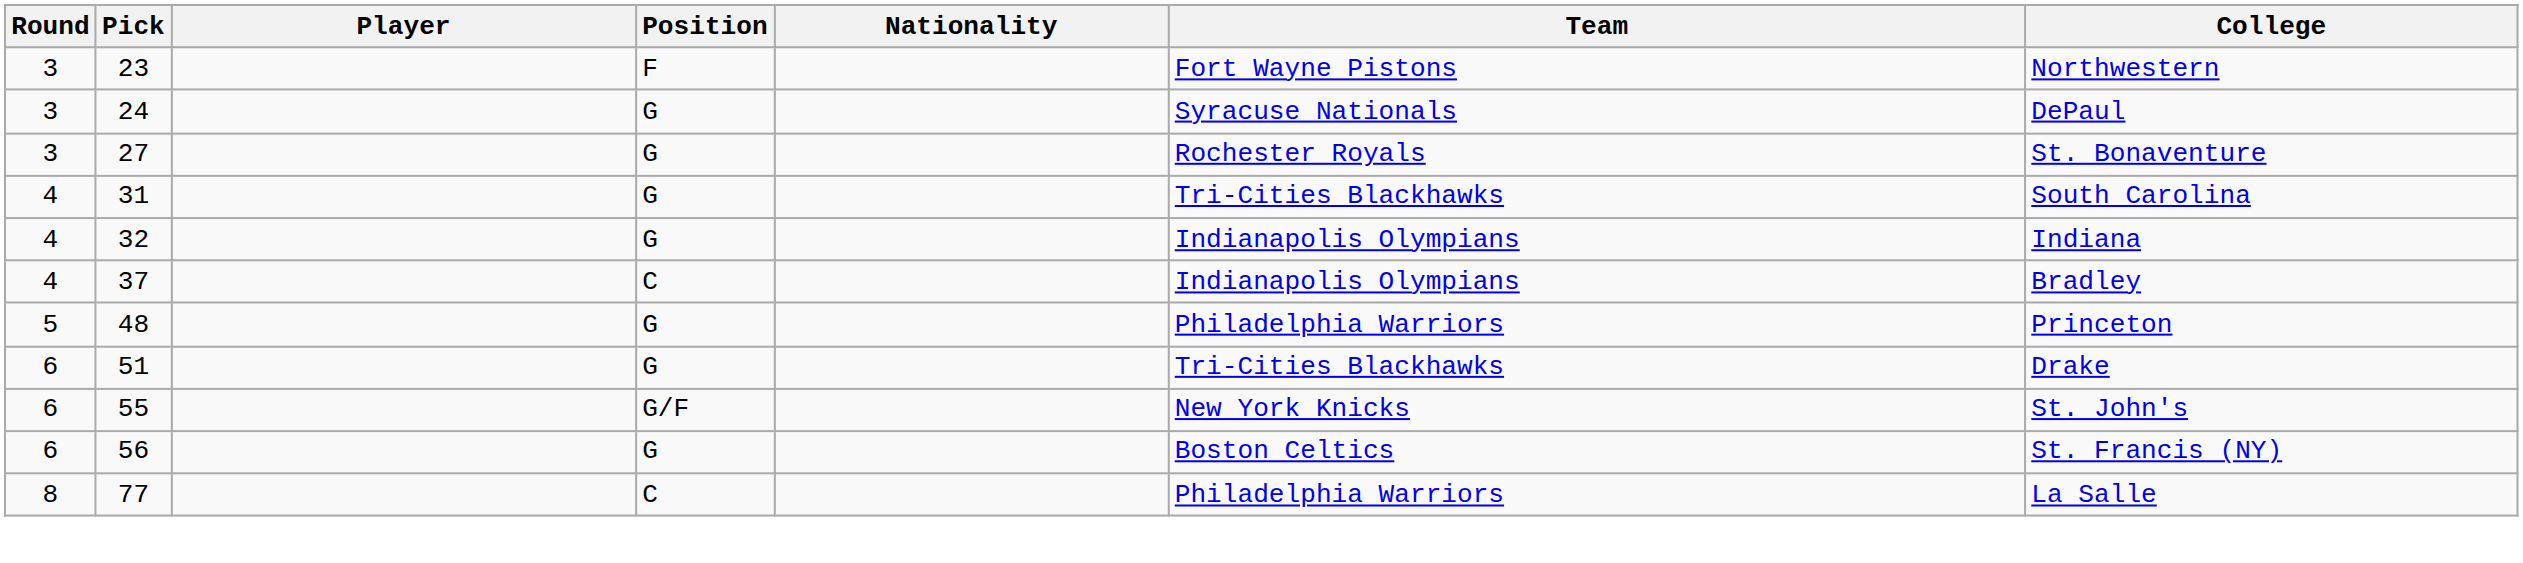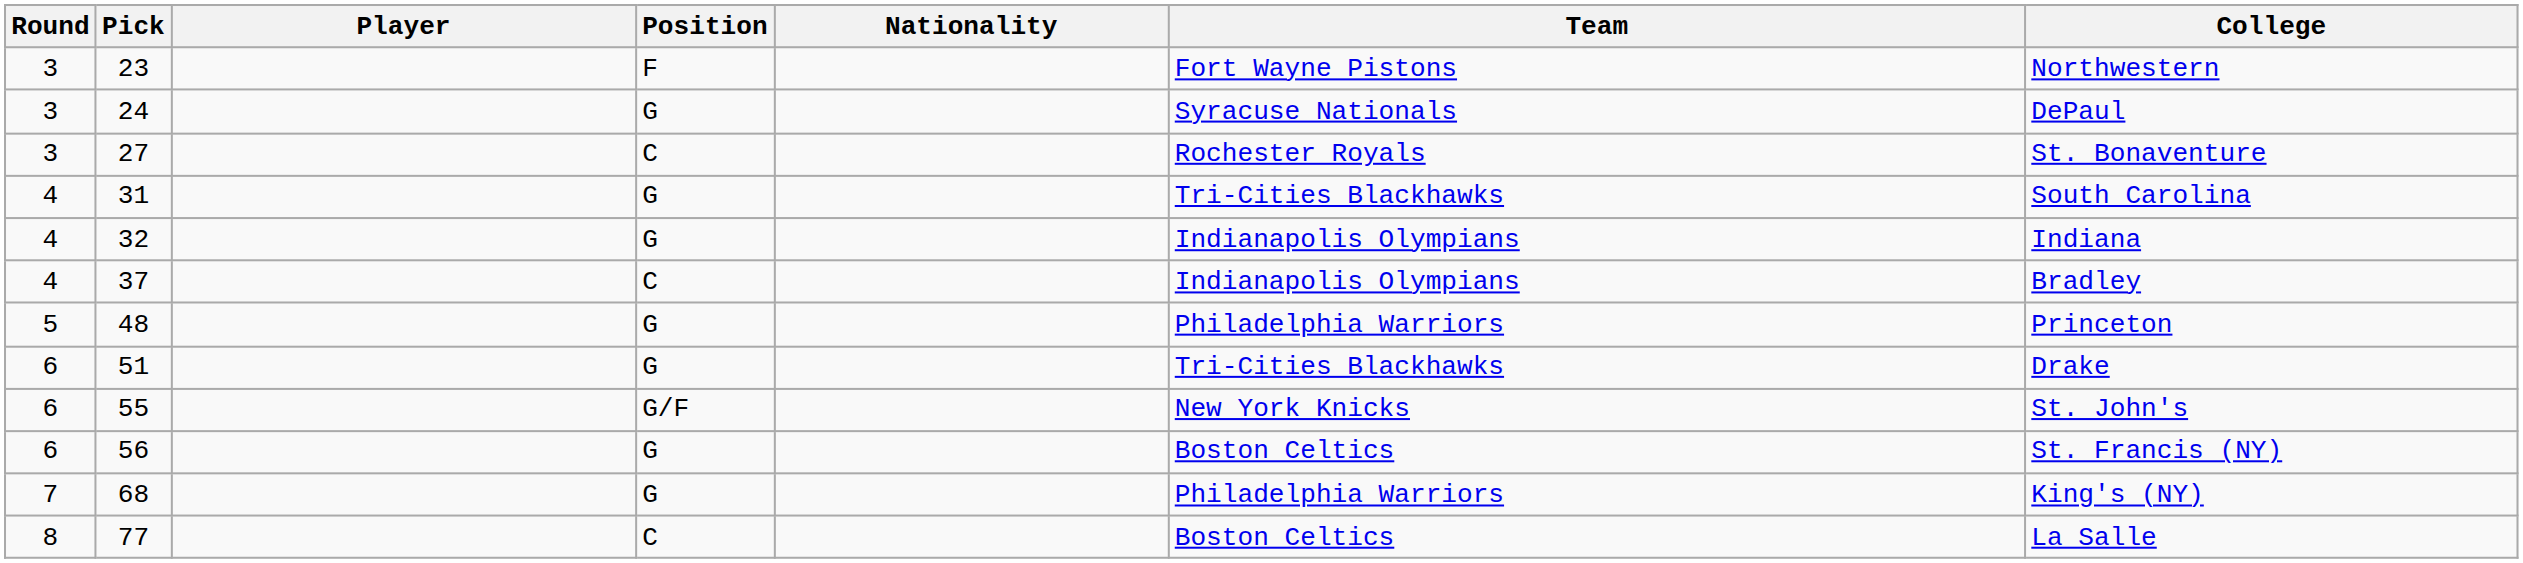 <table class="wikitable sortable">
 <tr>
 <th width="1%">Round</th>
 <th width="1%">Pick</th>
 <th width="19%">Player</th>
 <th width="1%">Position</th>
 <th width="16%">Nationality</th>
 <th width="35%">Team</th>
 <th width="20%">College</th>
 </tr>
 <tr>
 <td align=center>3</td>
 <td align=center>23</td>
 <td></td>
 <td>F</td>
 <td></td>
 <td><a href='#'>Fort Wayne Pistons</a></td>
 <td><a href='#'>Northwestern</a></td>
 </tr>
 <tr>
 <td align=center>3</td>
 <td align=center>24</td>
 <td></td>
 <td>G</td>
 <td></td>
 <td><a href='#'>Syracuse Nationals</a></td>
 <td><a href='#'>DePaul</a></td>
 </tr>
 <tr>
 <td align=center>3</td>
 <td align=center>27</td>
 <td></td>
-<td>G</td>
+<td>C</td>
 <td></td>
 <td><a href='#'>Rochester Royals</a></td>
 <td><a href='#'>St. Bonaventure</a></td>
 </tr>
 <tr>
 <td align=center>4</td>
 <td align=center>31</td>
 <td></td>
 <td>G</td>
 <td></td>
 <td><a href='#'>Tri-Cities Blackhawks</a></td>
 <td><a href='#'>South Carolina</a></td>
 </tr>
 <tr>
 <td align=center>4</td>
 <td align=center>32</td>
 <td></td>
 <td>G</td>
 <td></td>
 <td><a href='#'>Indianapolis Olympians</a></td>
 <td><a href='#'>Indiana</a></td>
 </tr>
 <tr>
 <td align=center>4</td>
 <td align=center>37</td>
 <td></td>
 <td>C</td>
 <td></td>
 <td><a href='#'>Indianapolis Olympians</a></td>
 <td><a href='#'>Bradley</a></td>
 </tr>
 <tr>
 <td align=center>5</td>
 <td align=center>48</td>
 <td></td>
 <td>G</td>
 <td></td>
 <td><a href='#'>Philadelphia Warriors</a></td>
 <td><a href='#'>Princeton</a></td>
 </tr>
 <tr>
 <td align=center>6</td>
 <td align=center>51</td>
 <td></td>
 <td>G</td>
 <td></td>
 <td><a href='#'>Tri-Cities Blackhawks</a></td>
 <td><a href='#'>Drake</a></td>
 </tr>
 <tr>
 <td align=center>6</td>
 <td align=center>55</td>
 <td></td>
 <td>G/F</td>
 <td></td>
 <td><a href='#'>New York Knicks</a></td>
 <td><a href='#'>St. John's</a></td>
 </tr>
 <tr>
 <td align=center>6</td>
 <td align=center>56</td>
 <td></td>
 <td>G</td>
 <td></td>
 <td><a href='#'>Boston Celtics</a></td>
 <td><a href='#'>St. Francis (NY)</a></td>
 </tr>
 <tr>
+<td align=center>7</td>
+<td align=center>68</td>
+<td></td>
+<td>G</td>
+<td></td>
+<td><a href='#'>Philadelphia Warriors</a></td>
+<td><a href='#'>King's (NY)</a></td>
+</tr>
+<tr>
 <td align=center>8</td>
 <td align=center>77</td>
 <td></td>
 <td>C</td>
 <td></td>
-<td><a href='#'>Philadelphia Warriors</a></td>
+<td><a href='#'>Boston Celtics</a></td>
 <td><a href='#'>La Salle</a></td>
 </tr>
 </table>
